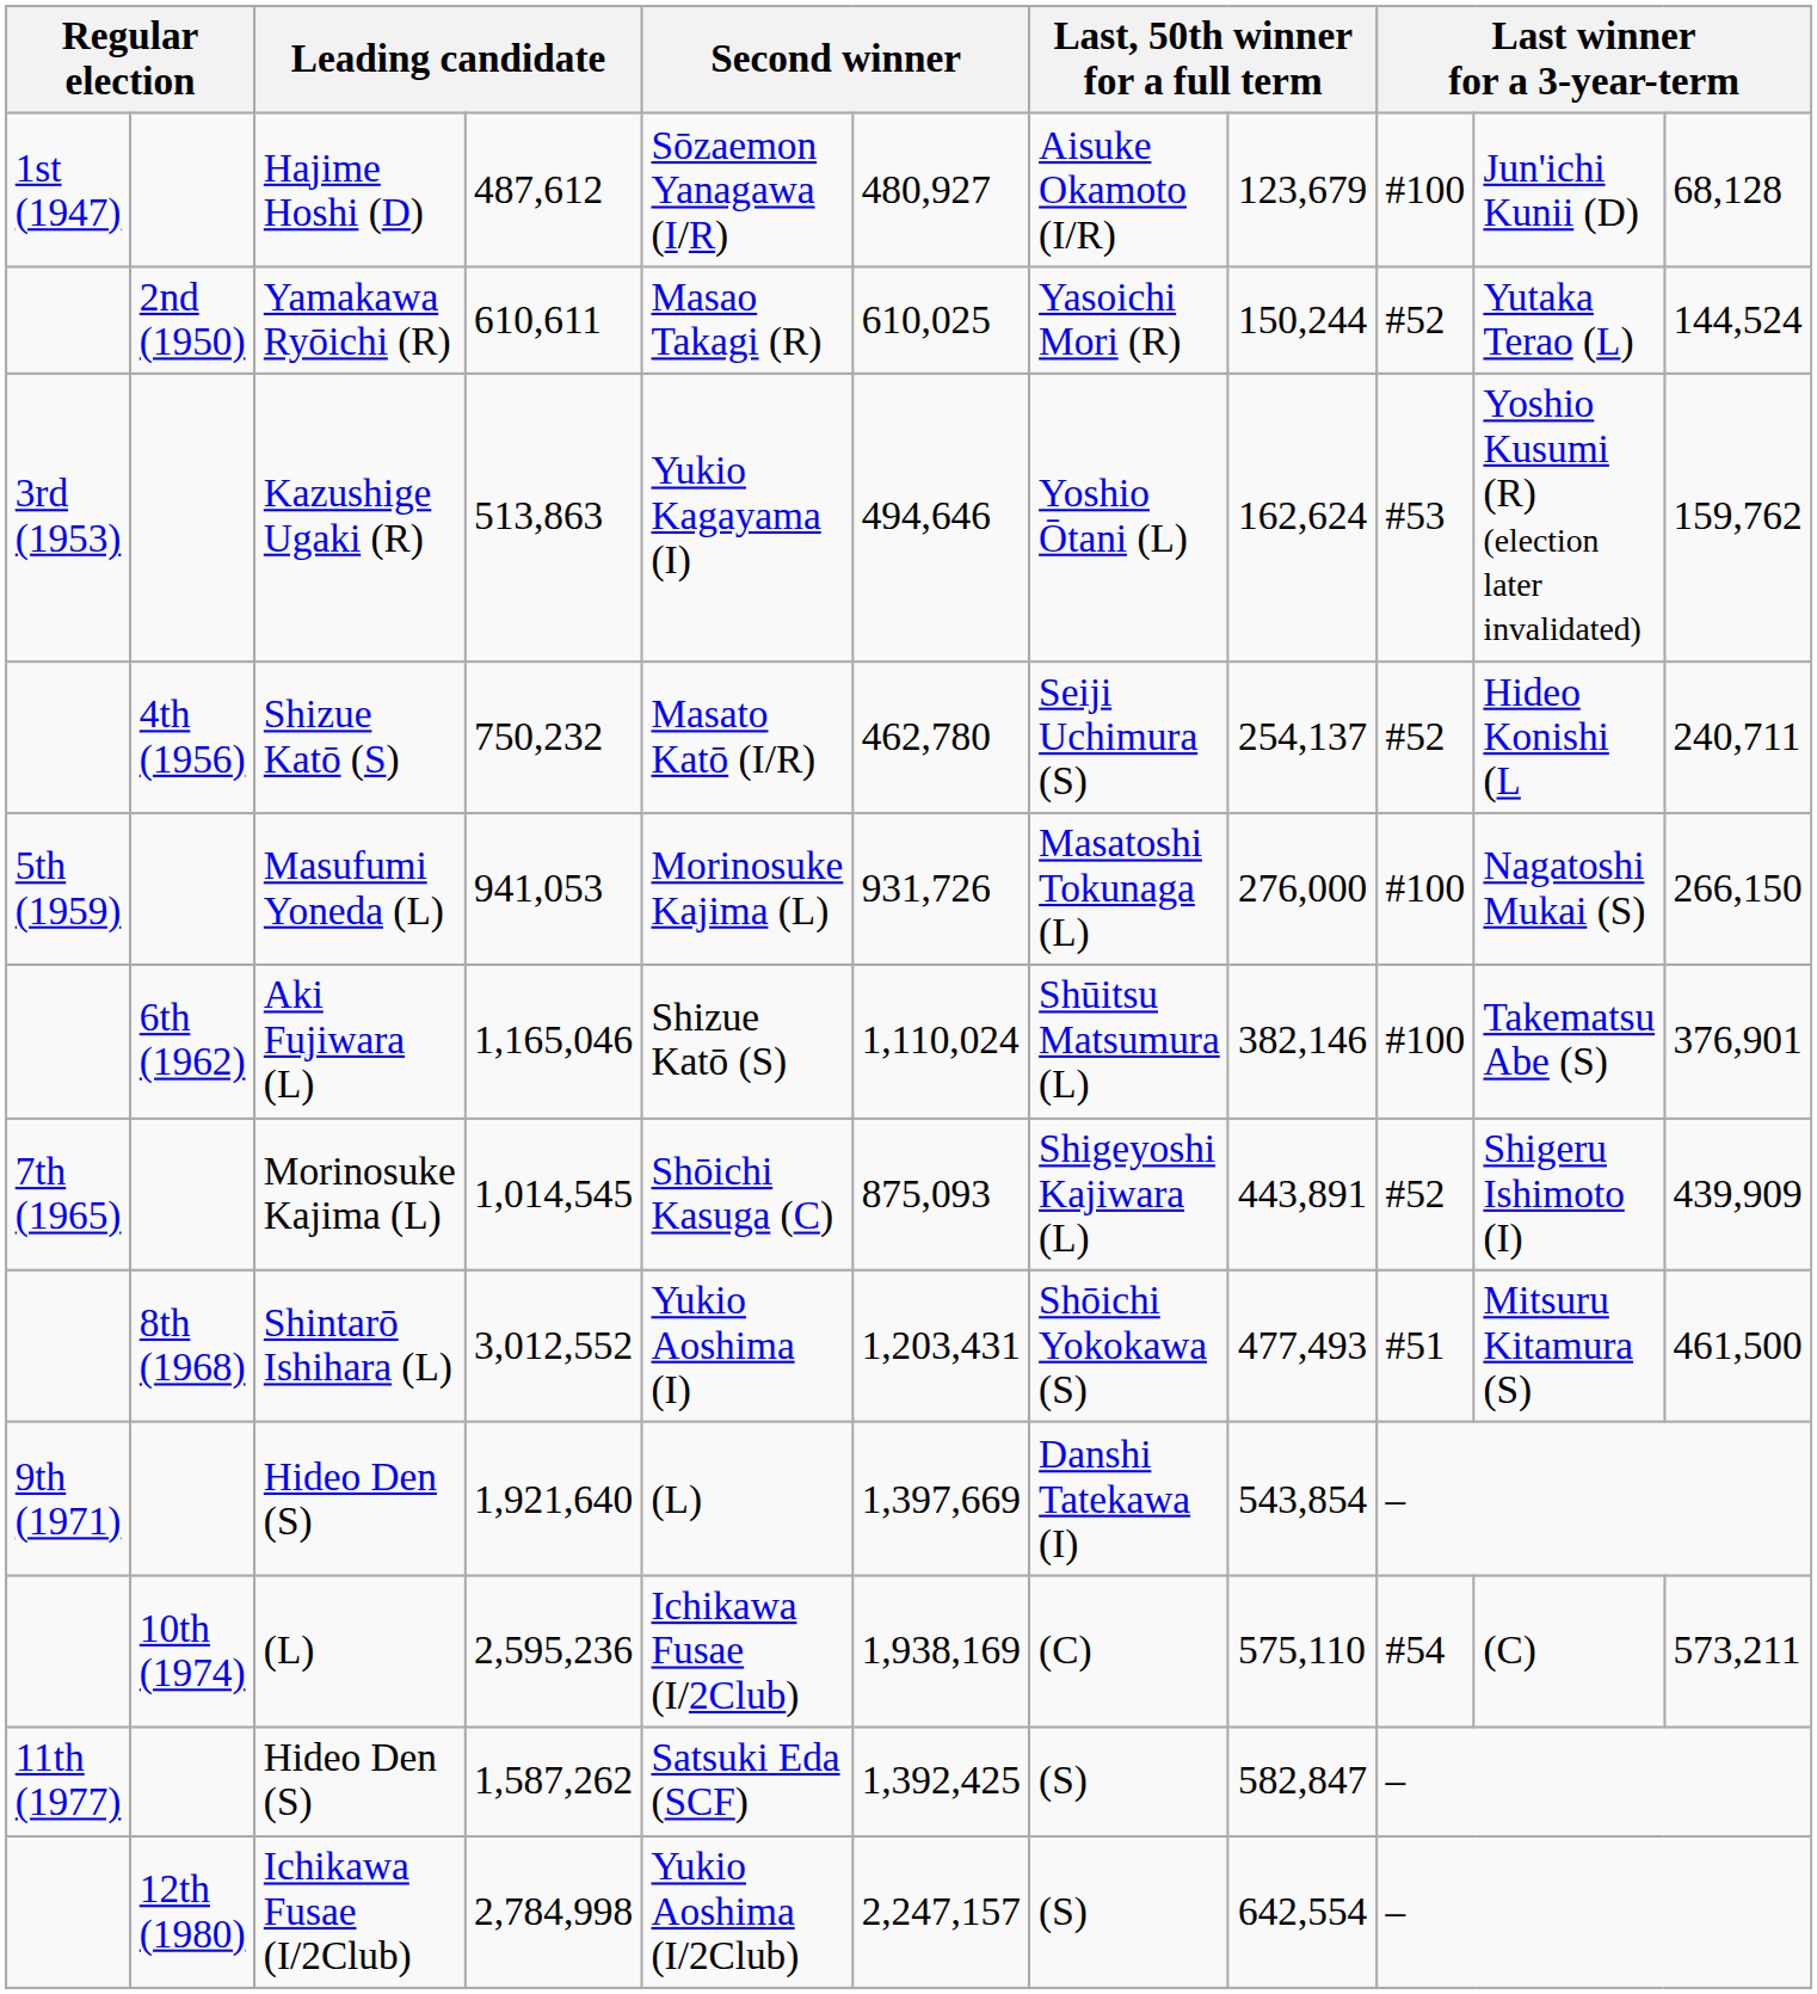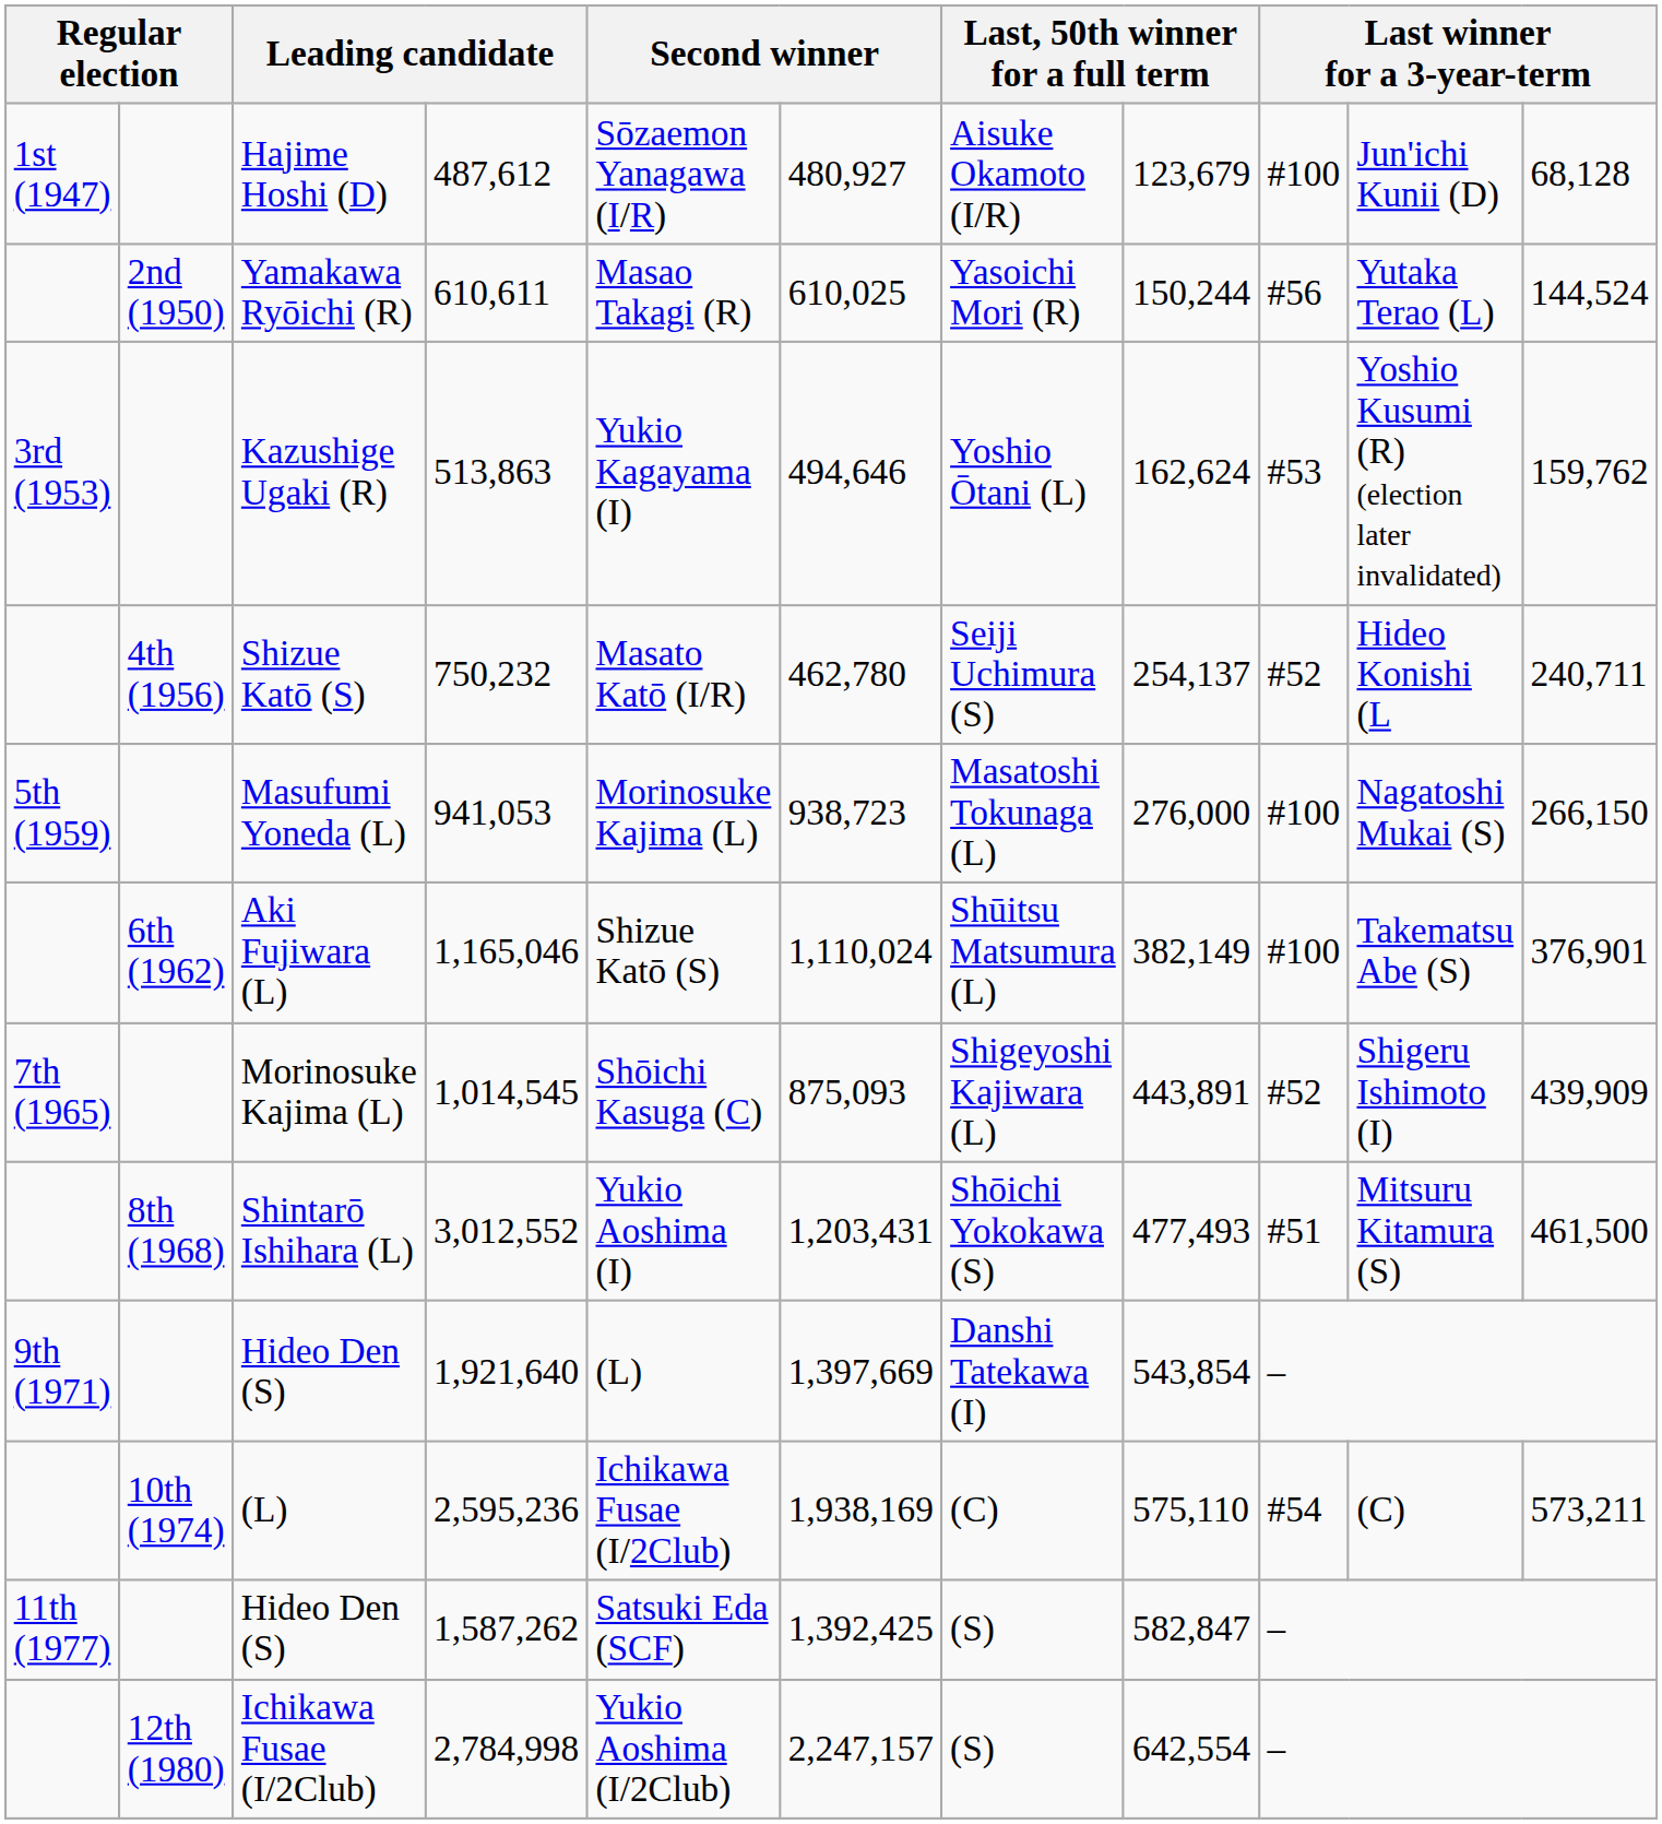 <table class="wikitable">
 <tr>
 <th colspan="2">Regular election</th>
 <th colspan="2">Leading candidate</th>
 <th colspan="2">Second winner</th>
 <th colspan="2">Last, 50th winner<br>for a full term</th>
 <th colspan="3">Last winner<br>for a 3-year-term</th>
 </tr>
 <tr>
 <td><a href='#'>1st (1947)</a></td>
 <td></td>
 <td><a href='#'>Hajime Hoshi</a> (<a href='#'>D</a>)</td>
 <td>487,612</td>
 <td><a href='#'>Sōzaemon Yanagawa</a> (<a href='#'>I</a>/<a href='#'>R</a>)</td>
 <td>480,927</td>
 <td><a href='#'>Aisuke Okamoto</a> (I/R)</td>
 <td>123,679</td>
 <td>#100</td>
 <td><a href='#'>Jun'ichi Kunii</a> (D)</td>
 <td>68,128</td>
 </tr>
 <tr>
 <td></td>
 <td><a href='#'>2nd (1950)</a></td>
 <td><a href='#'>Yamakawa Ryōichi</a> (R)</td>
 <td>610,611</td>
 <td><a href='#'>Masao Takagi</a> (R)</td>
 <td>610,025</td>
 <td><a href='#'>Yasoichi Mori</a> (R)</td>
 <td>150,244</td>
-<td>#52</td>
+<td>#56</td>
 <td><a href='#'>Yutaka Terao</a> (<a href='#'>L</a>)</td>
 <td>144,524</td>
 </tr>
 <tr>
 <td><a href='#'>3rd (1953)</a></td>
 <td></td>
 <td><a href='#'>Kazushige Ugaki</a> (R)</td>
 <td>513,863</td>
 <td><a href='#'>Yukio Kagayama</a> (I)</td>
 <td>494,646</td>
 <td><a href='#'>Yoshio Ōtani</a> (L)</td>
 <td>162,624</td>
 <td>#53</td>
 <td><a href='#'>Yoshio Kusumi</a> (R)<br><small>(election later invalidated)</small></td>
 <td>159,762</td>
 </tr>
 <tr>
 <td></td>
 <td><a href='#'>4th (1956)</a></td>
 <td><a href='#'>Shizue Katō</a> (<a href='#'>S</a>)</td>
 <td>750,232</td>
 <td><a href='#'>Masato Katō</a> (I/R)</td>
 <td>462,780</td>
 <td><a href='#'>Seiji Uchimura</a> (S)</td>
 <td>254,137</td>
 <td>#52</td>
 <td><a href='#'>Hideo Konishi</a> (<a href='#'>L</a></td>
 <td>240,711</td>
 </tr>
 <tr>
 <td><a href='#'>5th (1959)</a></td>
 <td></td>
 <td><a href='#'>Masufumi Yoneda</a> (L)</td>
 <td>941,053</td>
 <td><a href='#'>Morinosuke Kajima</a> (L)</td>
-<td>931,726</td>
+<td>938,723</td>
 <td><a href='#'>Masatoshi Tokunaga</a> (L)</td>
 <td>276,000</td>
 <td>#100</td>
 <td><a href='#'>Nagatoshi Mukai</a> (S)</td>
 <td>266,150</td>
 </tr>
 <tr>
 <td></td>
 <td><a href='#'>6th (1962)</a></td>
 <td><a href='#'>Aki Fujiwara</a> (L)</td>
 <td>1,165,046</td>
 <td>Shizue Katō (S)</td>
 <td>1,110,024</td>
 <td><a href='#'>Shūitsu Matsumura</a> (L)</td>
-<td>382,146</td>
+<td>382,149</td>
 <td>#100</td>
 <td><a href='#'>Takematsu Abe</a> (S)</td>
 <td>376,901</td>
 </tr>
 <tr>
 <td><a href='#'>7th (1965)</a></td>
 <td></td>
 <td>Morinosuke Kajima (L)</td>
 <td>1,014,545</td>
 <td><a href='#'>Shōichi Kasuga</a> (<a href='#'>C</a>)</td>
 <td>875,093</td>
 <td><a href='#'>Shigeyoshi Kajiwara</a> (L)</td>
 <td>443,891</td>
 <td>#52</td>
 <td><a href='#'>Shigeru Ishimoto</a> (I)</td>
 <td>439,909</td>
 </tr>
 <tr>
 <td></td>
 <td><a href='#'>8th (1968)</a></td>
 <td><a href='#'>Shintarō Ishihara</a> (L)</td>
 <td>3,012,552</td>
 <td><a href='#'>Yukio Aoshima</a> (I)</td>
 <td>1,203,431</td>
 <td><a href='#'>Shōichi Yokokawa</a> (S)</td>
 <td>477,493</td>
 <td>#51</td>
 <td><a href='#'>Mitsuru Kitamura</a> (S)</td>
 <td>461,500</td>
 </tr>
 <tr>
 <td><a href='#'>9th (1971)</a></td>
 <td></td>
 <td><a href='#'>Hideo Den</a> (S)</td>
 <td>1,921,640</td>
 <td> (L)</td>
 <td>1,397,669</td>
 <td><a href='#'>Danshi Tatekawa</a> (I)</td>
 <td>543,854</td>
 <td colspan="3">–</td>
 </tr>
 <tr>
 <td></td>
 <td><a href='#'>10th (1974)</a></td>
 <td> (L)</td>
 <td>2,595,236</td>
 <td><a href='#'>Ichikawa Fusae</a> (I/<a href='#'>2Club</a>)</td>
 <td>1,938,169</td>
 <td> (C)</td>
 <td>575,110</td>
 <td>#54</td>
 <td> (C)</td>
 <td>573,211</td>
 </tr>
 <tr>
 <td><a href='#'>11th (1977)</a></td>
 <td></td>
 <td>Hideo Den (S)</td>
 <td>1,587,262</td>
 <td><a href='#'>Satsuki Eda</a> (<a href='#'>SCF</a>)</td>
 <td>1,392,425</td>
 <td> (S)</td>
 <td>582,847</td>
 <td colspan="3">–</td>
 </tr>
 <tr>
 <td></td>
 <td><a href='#'>12th (1980)</a></td>
 <td><a href='#'>Ichikawa Fusae</a> (I/2Club)</td>
 <td>2,784,998</td>
 <td><a href='#'>Yukio Aoshima</a> (I/2Club)</td>
 <td>2,247,157</td>
 <td> (S)</td>
 <td>642,554</td>
 <td colspan="3">–</td>
 </tr>
 </table>
